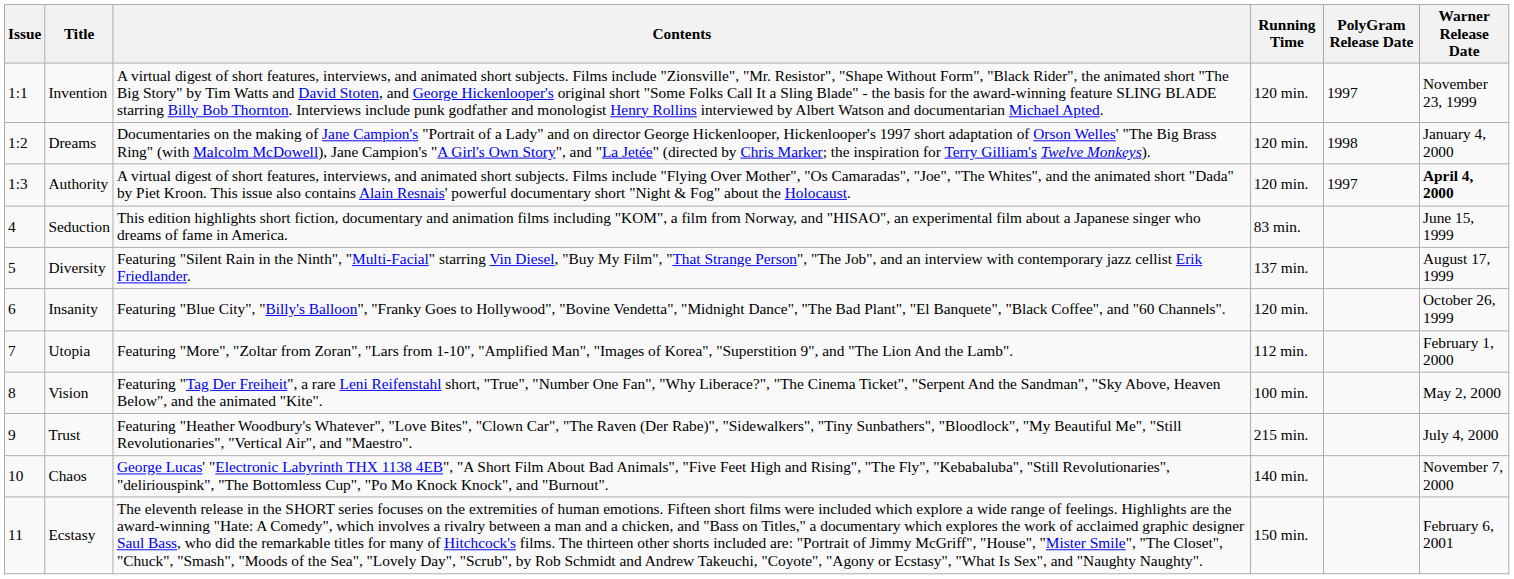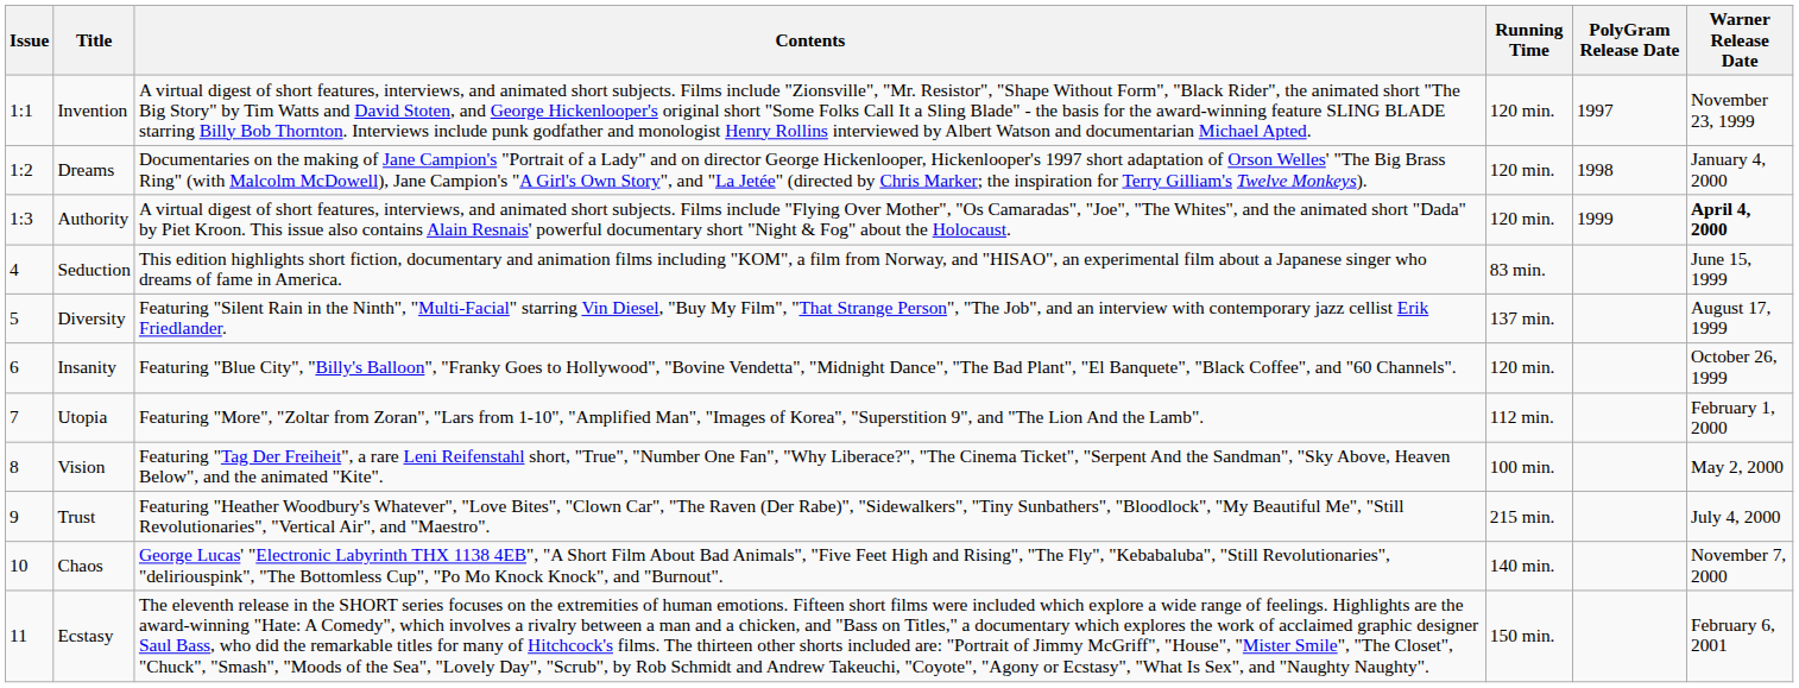 <table class="wikitable">
 <tr>
 <th>Issue</th>
 <th>Title</th>
 <th>Contents</th>
 <th>Running Time</th>
 <th>PolyGram Release Date</th>
 <th>Warner Release Date</th>
 </tr>
 <tr>
 <td>1:1</td>
 <td>Invention</td>
 <td>A virtual digest of short features, interviews, and animated short subjects. Films include "Zionsville", "Mr. Resistor", "Shape Without Form", "Black Rider", the animated short "The Big Story" by Tim Watts and <a href='#'>David Stoten</a>, and <a href='#'>George Hickenlooper's</a> original short "Some Folks Call It a Sling Blade" - the basis for the award-winning feature SLING BLADE starring <a href='#'>Billy Bob Thornton</a>. Interviews include punk godfather and monologist <a href='#'>Henry Rollins</a> interviewed by Albert Watson and documentarian <a href='#'>Michael Apted</a>.</td>
 <td>120 min.</td>
 <td>1997</td>
 <td>November 23, 1999</td>
 </tr>
 <tr>
 <td>1:2</td>
 <td>Dreams</td>
 <td>Documentaries on the making of <a href='#'>Jane Campion's</a> "Portrait of a Lady" and on director George Hickenlooper, Hickenlooper's 1997 short adaptation of <a href='#'>Orson Welles</a>' "The Big Brass Ring" (with <a href='#'>Malcolm McDowell</a>), Jane Campion's "<a href='#'>A Girl's Own Story</a>", and "<a href='#'>La Jetée</a>" (directed by <a href='#'>Chris Marker</a>; the inspiration for <a href='#'>Terry Gilliam's</a> <a href='#'><em>Twelve Monkeys</em></a>).</td>
 <td>120 min.</td>
 <td>1998</td>
 <td>January 4, 2000</td>
 </tr>
 <tr>
 <td>1:3</td>
 <td>Authority</td>
 <td>A virtual digest of short features, interviews, and animated short subjects. Films include "Flying Over Mother", "Os Camaradas", "Joe", "The Whites", and the animated short "Dada" by Piet Kroon. This issue also contains <a href='#'>Alain Resnais</a>' powerful documentary short "Night & Fog" about the <a href='#'>Holocaust</a>.</td>
 <td>120 min.</td>
-<td>1997</td>
+<td>1999</td>
 <td><strong>April 4, 2000</strong></td>
 </tr>
 <tr>
 <td>4</td>
 <td>Seduction</td>
 <td>This edition highlights short fiction, documentary and animation films including "KOM", a film from Norway, and "HISAO", an experimental film about a Japanese singer who dreams of fame in America.</td>
 <td>83 min.</td>
 <td></td>
 <td>June 15, 1999</td>
 </tr>
 <tr>
 <td>5</td>
 <td>Diversity</td>
 <td>Featuring "Silent Rain in the Ninth", "<a href='#'>Multi-Facial</a>" starring <a href='#'>Vin Diesel</a>, "Buy My Film", "<a href='#'>That Strange Person</a>", "The Job", and an interview with contemporary jazz cellist <a href='#'>Erik Friedlander</a>.</td>
 <td>137 min.</td>
 <td></td>
 <td>August 17, 1999</td>
 </tr>
 <tr>
 <td>6</td>
 <td>Insanity</td>
 <td>Featuring "Blue City", "<a href='#'>Billy's Balloon</a>", "Franky Goes to Hollywood", "Bovine Vendetta", "Midnight Dance", "The Bad Plant", "El Banquete", "Black Coffee", and "60 Channels".</td>
 <td>120 min.</td>
 <td></td>
 <td>October 26, 1999</td>
 </tr>
 <tr>
 <td>7</td>
 <td>Utopia</td>
 <td>Featuring "More", "Zoltar from Zoran", "Lars from 1-10", "Amplified Man", "Images of Korea", "Superstition 9", and "The Lion And the Lamb".</td>
 <td>112 min.</td>
 <td></td>
 <td>February 1, 2000</td>
 </tr>
 <tr>
 <td>8</td>
 <td>Vision</td>
 <td>Featuring "<a href='#'>Tag Der Freiheit</a>", a rare <a href='#'>Leni Reifenstahl</a> short, "True", "Number One Fan", "Why Liberace?", "The Cinema Ticket", "Serpent And the Sandman", "Sky Above, Heaven Below", and the animated "Kite".</td>
 <td>100 min.</td>
 <td></td>
 <td>May 2, 2000</td>
 </tr>
 <tr>
 <td>9</td>
 <td>Trust</td>
 <td>Featuring "Heather Woodbury's Whatever", "Love Bites", "Clown Car", "The Raven (Der Rabe)", "Sidewalkers", "Tiny Sunbathers", "Bloodlock", "My Beautiful Me", "Still Revolutionaries", "Vertical Air", and "Maestro".</td>
 <td>215 min.</td>
 <td></td>
 <td>July 4, 2000</td>
 </tr>
 <tr>
 <td>10</td>
 <td>Chaos</td>
 <td><a href='#'>George Lucas</a>' "<a href='#'>Electronic Labyrinth THX 1138 4EB</a>", "A Short Film About Bad Animals", "Five Feet High and Rising", "The Fly", "Kebabaluba", "Still Revolutionaries", "deliriouspink", "The Bottomless Cup", "Po Mo Knock Knock", and "Burnout".</td>
 <td>140 min.</td>
 <td></td>
 <td>November 7, 2000</td>
 </tr>
 <tr>
 <td>11</td>
 <td>Ecstasy</td>
 <td>The eleventh release in the SHORT series focuses on the extremities of human emotions. Fifteen short films were included which explore a wide range of feelings. Highlights are the award-winning "Hate: A Comedy", which involves a rivalry between a man and a chicken, and "Bass on Titles," a documentary which explores the work of acclaimed graphic designer <a href='#'>Saul Bass</a>, who did the remarkable titles for many of <a href='#'>Hitchcock's</a> films. The thirteen other shorts included are: "Portrait of Jimmy McGriff", "House", "<a href='#'>Mister Smile</a>", "The Closet", "Chuck", "Smash", "Moods of the Sea", "Lovely Day", "Scrub", by Rob Schmidt and Andrew Takeuchi, "Coyote", "Agony or Ecstasy", "What Is Sex", and "Naughty Naughty".</td>
 <td>150 min.</td>
 <td></td>
 <td>February 6, 2001</td>
 </tr>
 </table>
